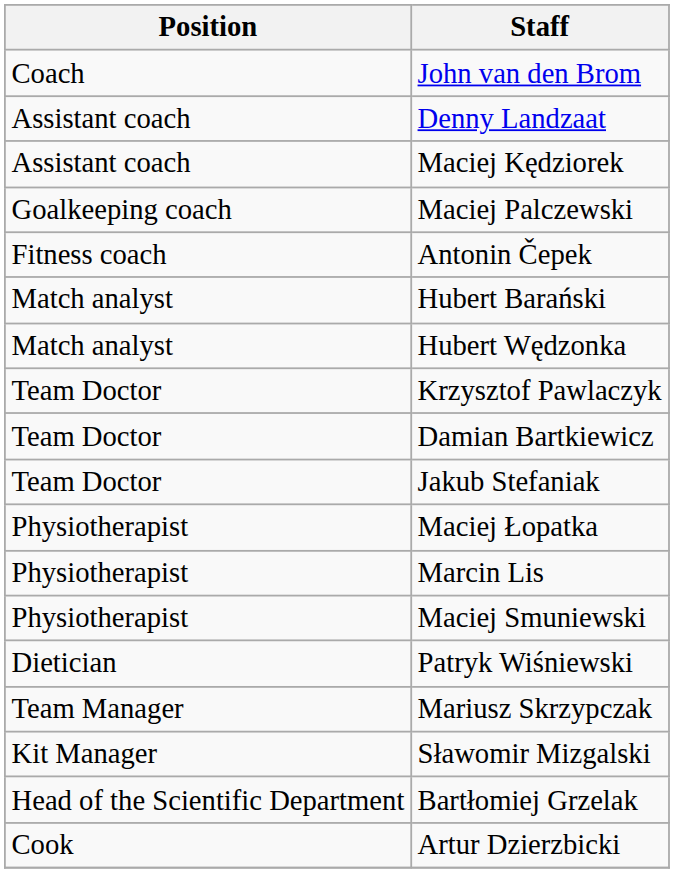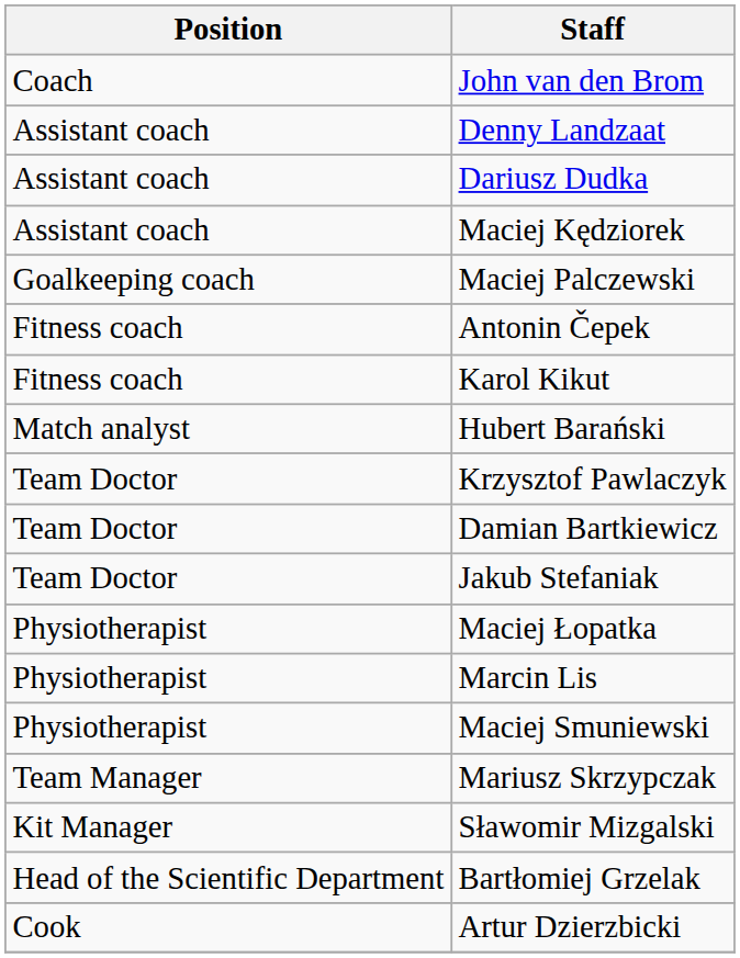 <table class="wikitable">
 <tr>
 <th>Position</th>
 <th>Staff</th>
 </tr>
 <tr>
 <td>Coach</td>
 <td> <a href='#'>John van den Brom</a></td>
 </tr>
 <tr>
 <td>Assistant coach</td>
 <td> <a href='#'>Denny Landzaat</a></td>
 </tr>
 <tr>
 <td>Assistant coach</td>
+<td> <a href='#'>Dariusz Dudka</a></td>
+</tr>
+<tr>
+<td>Assistant coach</td>
 <td> Maciej Kędziorek</td>
 </tr>
 <tr>
 <td>Goalkeeping coach</td>
 <td> Maciej Palczewski</td>
 </tr>
 <tr>
 <td>Fitness coach</td>
 <td> Antonin Čepek</td>
 </tr>
 <tr>
-<td>Match analyst</td>
-<td> Hubert Barański</td>
+<td>Fitness coach</td>
+<td> Karol Kikut</td>
 </tr>
 <tr>
 <td>Match analyst</td>
-<td> Hubert Wędzonka</td>
+<td> Hubert Barański</td>
 </tr>
 <tr>
 <td>Team Doctor</td>
 <td> Krzysztof Pawlaczyk</td>
 </tr>
 <tr>
 <td>Team Doctor</td>
 <td> Damian Bartkiewicz</td>
 </tr>
 <tr>
 <td>Team Doctor</td>
 <td> Jakub Stefaniak</td>
 </tr>
 <tr>
 <td>Physiotherapist</td>
 <td> Maciej Łopatka</td>
 </tr>
 <tr>
 <td>Physiotherapist</td>
 <td> Marcin Lis</td>
 </tr>
 <tr>
 <td>Physiotherapist</td>
 <td> Maciej Smuniewski</td>
 </tr>
 <tr>
-<td>Dietician</td>
-<td> Patryk Wiśniewski</td>
-</tr>
-<tr>
 <td>Team Manager</td>
 <td> Mariusz Skrzypczak</td>
 </tr>
 <tr>
 <td>Kit Manager</td>
 <td> Sławomir Mizgalski</td>
 </tr>
 <tr>
 <td>Head of the Scientific Department</td>
 <td> Bartłomiej Grzelak</td>
 </tr>
 <tr>
 <td>Cook</td>
 <td> Artur Dzierzbicki</td>
 </tr>
 <tr>
 </tr>
 </table>
